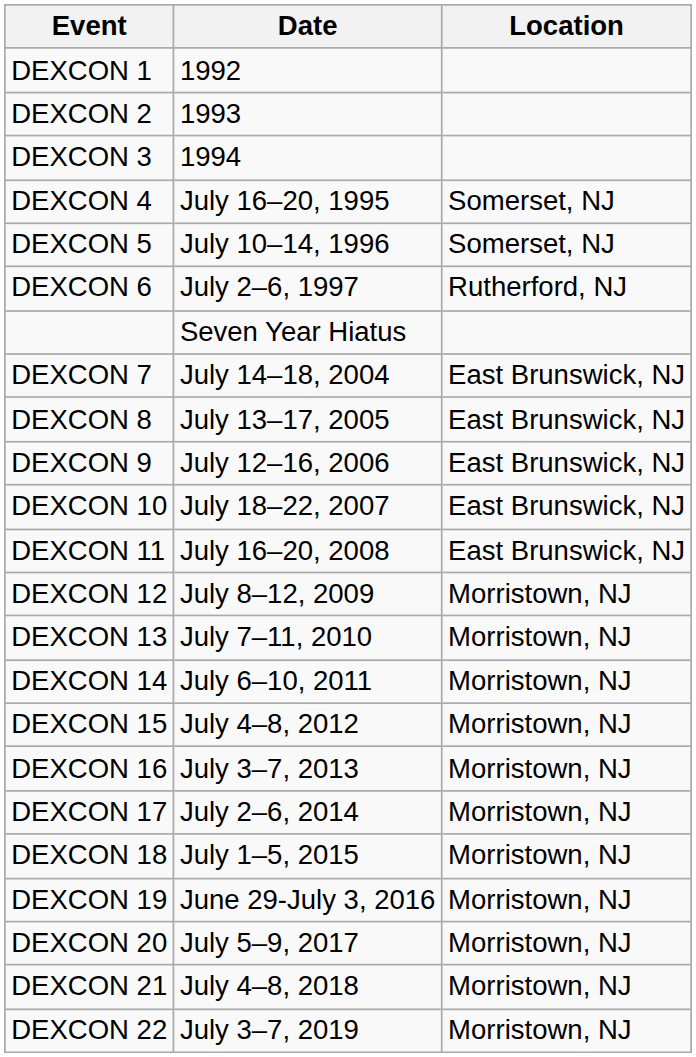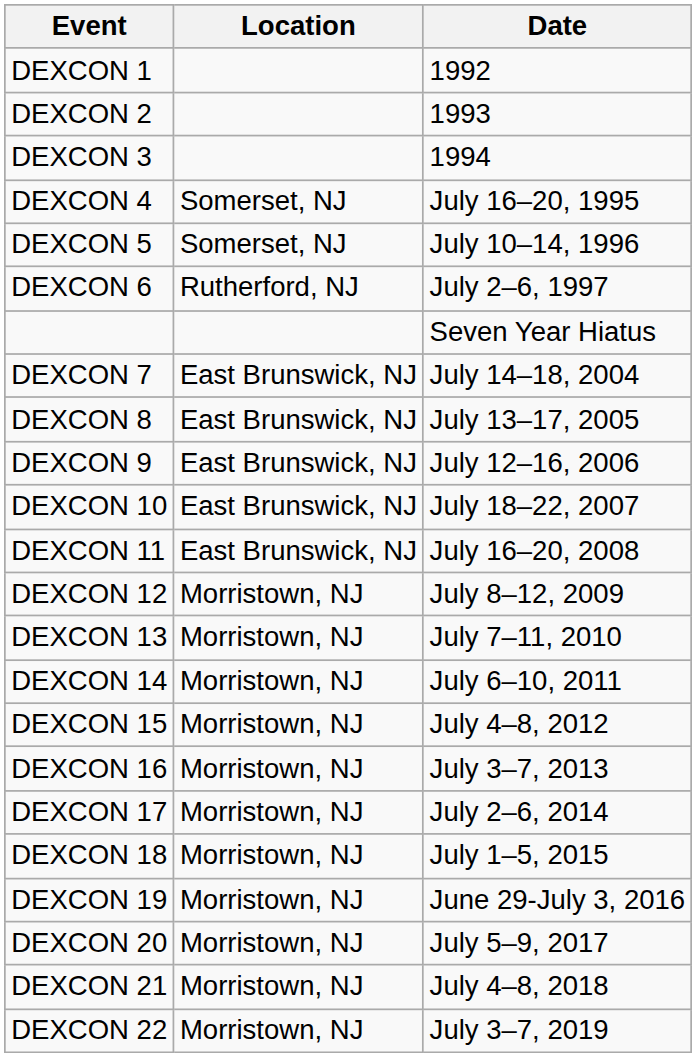 <table class="wikitable">
 <tr>
 <th>Event</th>
+<th>Location</th>
 <th>Date</th>
-<th>Location</th>
 </tr>
 <tr>
 <td>DEXCON 1</td>
+<td></td>
 <td>1992</td>
-<td></td>
 </tr>
 <tr>
 <td>DEXCON 2</td>
+<td></td>
 <td>1993</td>
-<td></td>
 </tr>
 <tr>
 <td>DEXCON 3</td>
+<td></td>
 <td>1994</td>
-<td></td>
 </tr>
 <tr>
 <td>DEXCON 4</td>
+<td>Somerset, NJ</td>
 <td>July 16–20, 1995</td>
-<td>Somerset, NJ</td>
 </tr>
 <tr>
 <td>DEXCON 5</td>
+<td>Somerset, NJ</td>
 <td>July 10–14, 1996</td>
-<td>Somerset, NJ</td>
 </tr>
 <tr>
 <td>DEXCON 6</td>
+<td>Rutherford, NJ</td>
 <td>July 2–6, 1997</td>
-<td>Rutherford, NJ</td>
 </tr>
 <tr>
 <td></td>
+<td></td>
 <td>Seven Year Hiatus</td>
-<td></td>
 </tr>
 <tr>
 <td>DEXCON 7</td>
+<td>East Brunswick, NJ</td>
 <td>July 14–18, 2004</td>
-<td>East Brunswick, NJ</td>
 </tr>
 <tr>
 <td>DEXCON 8</td>
+<td>East Brunswick, NJ</td>
 <td>July 13–17, 2005</td>
-<td>East Brunswick, NJ</td>
 </tr>
 <tr>
 <td>DEXCON 9</td>
+<td>East Brunswick, NJ</td>
 <td>July 12–16, 2006</td>
-<td>East Brunswick, NJ</td>
 </tr>
 <tr>
 <td>DEXCON 10</td>
+<td>East Brunswick, NJ</td>
 <td>July 18–22, 2007</td>
-<td>East Brunswick, NJ</td>
 </tr>
 <tr>
 <td>DEXCON 11</td>
+<td>East Brunswick, NJ</td>
 <td>July 16–20, 2008</td>
-<td>East Brunswick, NJ</td>
 </tr>
 <tr>
 <td>DEXCON 12</td>
+<td>Morristown, NJ</td>
 <td>July 8–12, 2009</td>
-<td>Morristown, NJ</td>
 </tr>
 <tr>
 <td>DEXCON 13</td>
+<td>Morristown, NJ</td>
 <td>July 7–11, 2010</td>
-<td>Morristown, NJ</td>
 </tr>
 <tr>
 <td>DEXCON 14</td>
+<td>Morristown, NJ</td>
 <td>July 6–10, 2011</td>
-<td>Morristown, NJ</td>
 </tr>
 <tr>
 <td>DEXCON 15</td>
+<td>Morristown, NJ</td>
 <td>July 4–8, 2012</td>
-<td>Morristown, NJ</td>
 </tr>
 <tr>
 <td>DEXCON 16</td>
+<td>Morristown, NJ</td>
 <td>July 3–7, 2013</td>
-<td>Morristown, NJ</td>
 </tr>
 <tr>
 <td>DEXCON 17</td>
+<td>Morristown, NJ</td>
 <td>July 2–6, 2014</td>
-<td>Morristown, NJ</td>
 </tr>
 <tr>
 <td>DEXCON 18</td>
+<td>Morristown, NJ</td>
 <td>July 1–5, 2015</td>
-<td>Morristown, NJ</td>
 </tr>
 <tr>
 <td>DEXCON 19</td>
+<td>Morristown, NJ</td>
 <td>June 29-July 3, 2016</td>
-<td>Morristown, NJ</td>
 </tr>
 <tr>
 <td>DEXCON 20</td>
+<td>Morristown, NJ</td>
 <td>July 5–9, 2017</td>
-<td>Morristown, NJ</td>
 </tr>
 <tr>
 <td>DEXCON 21</td>
+<td>Morristown, NJ</td>
 <td>July 4–8, 2018</td>
-<td>Morristown, NJ</td>
 </tr>
 <tr>
 <td>DEXCON 22</td>
+<td>Morristown, NJ</td>
 <td>July 3–7, 2019</td>
-<td>Morristown, NJ</td>
 </tr>
 </table>
